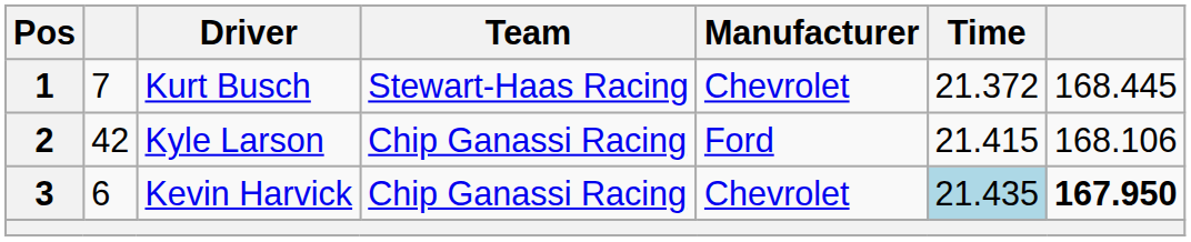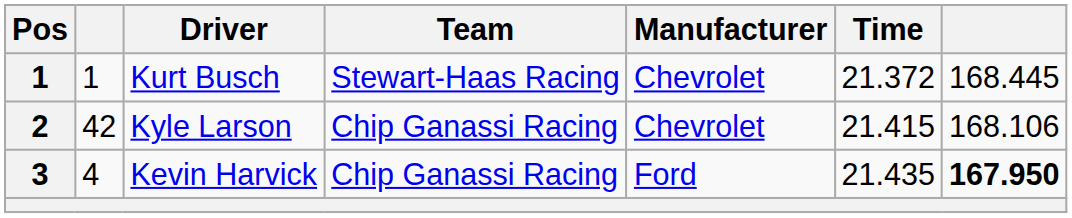 <table class="wikitable" style="font-size:95%">
 <tr>
 <th>Pos</th>
 <th></th>
 <th>Driver</th>
 <th>Team</th>
 <th>Manufacturer</th>
 <th>Time</th>
 <th></th>
 </tr>
 <tr>
 <th>1</th>
-<td>7</td>
+<td>1</td>
 <td><a href='#'>Kurt Busch</a></td>
 <td><a href='#'>Stewart-Haas Racing</a></td>
 <td><a href='#'>Chevrolet</a></td>
 <td>21.372</td>
 <td>168.445</td>
 </tr>
 <tr>
 <th>2</th>
 <td>42</td>
 <td><a href='#'>Kyle Larson</a></td>
 <td><a href='#'>Chip Ganassi Racing</a></td>
-<td><a href='#'>Ford</a></td>
+<td><a href='#'>Chevrolet</a></td>
 <td>21.415</td>
 <td>168.106</td>
 </tr>
 <tr>
 <th>3</th>
-<td>6</td>
+<td>4</td>
 <td><a href='#'>Kevin Harvick</a></td>
 <td><a href='#'>Chip Ganassi Racing</a></td>
-<td><a href='#'>Chevrolet</a></td>
-<td style="background: lightblue;">21.435</td>
+<td><a href='#'>Ford</a></td>
+<td>21.435</td>
 <td><strong>167.950</strong></td>
 </tr>
 <tr>
 <th colspan="7"></th>
 </tr>
 </table>
